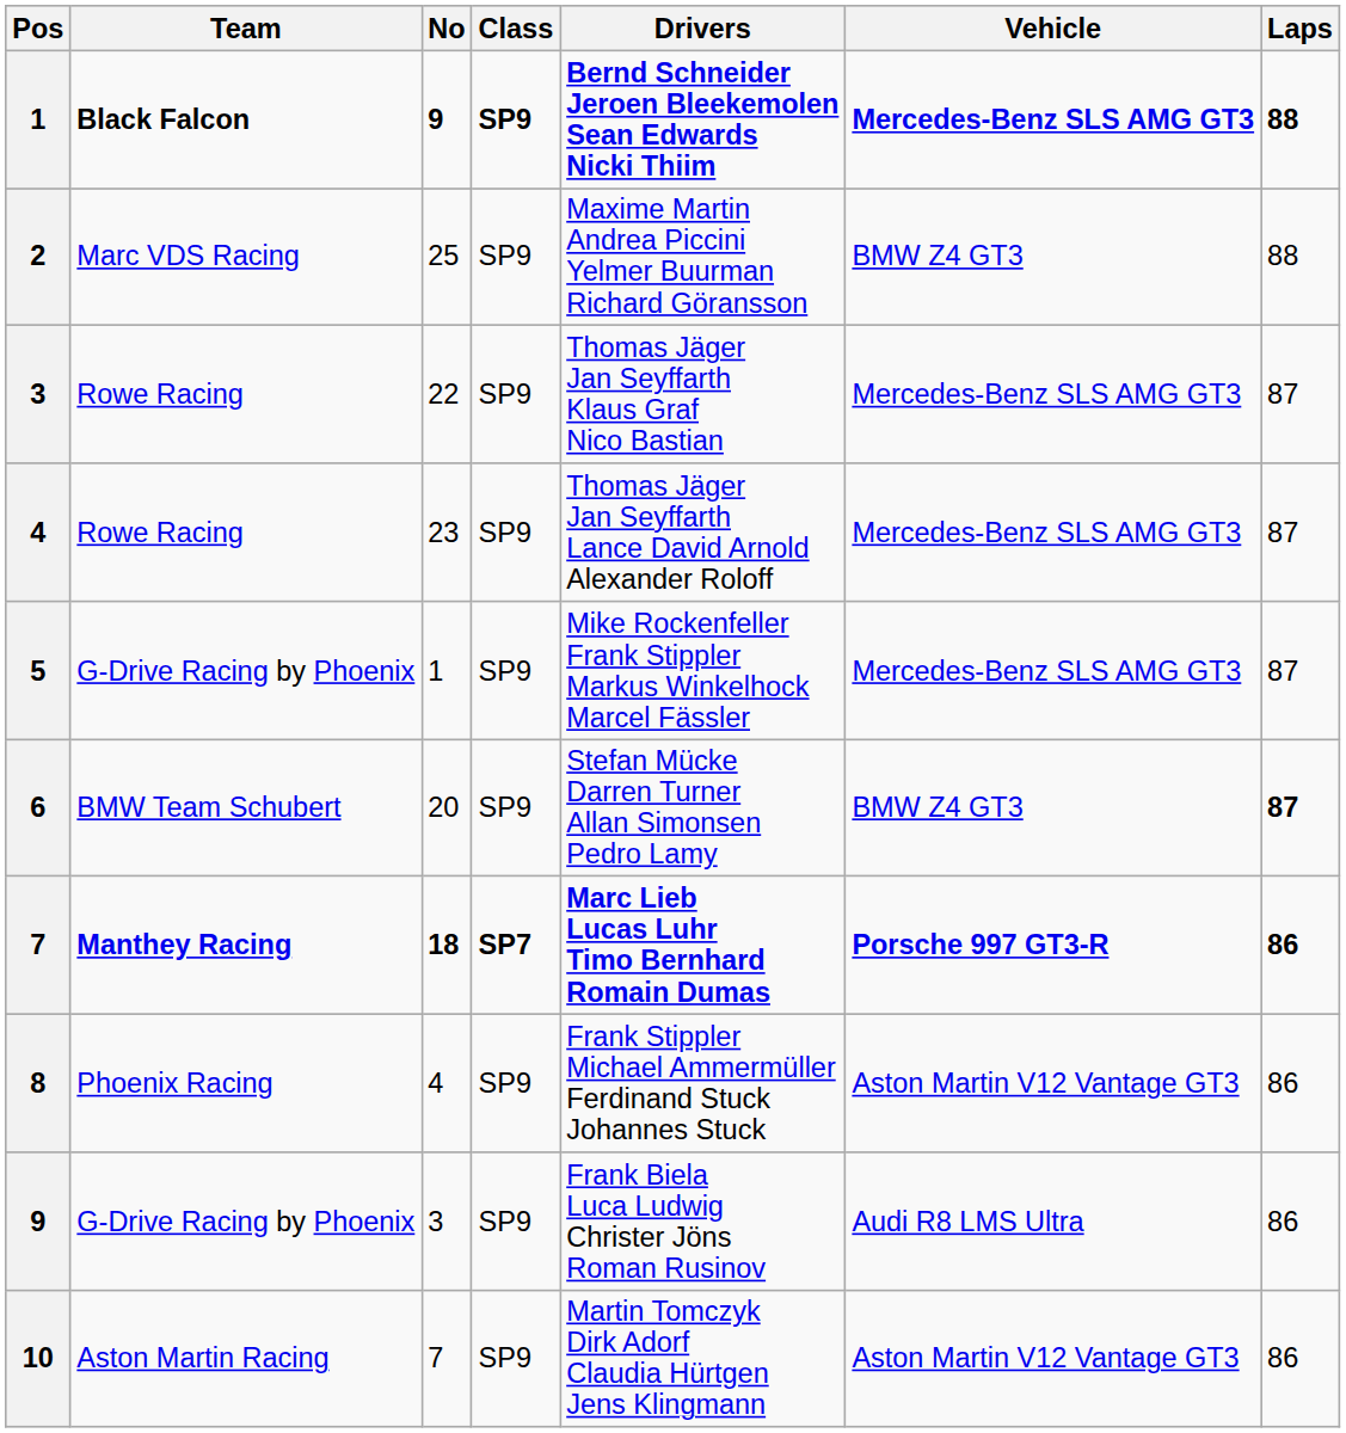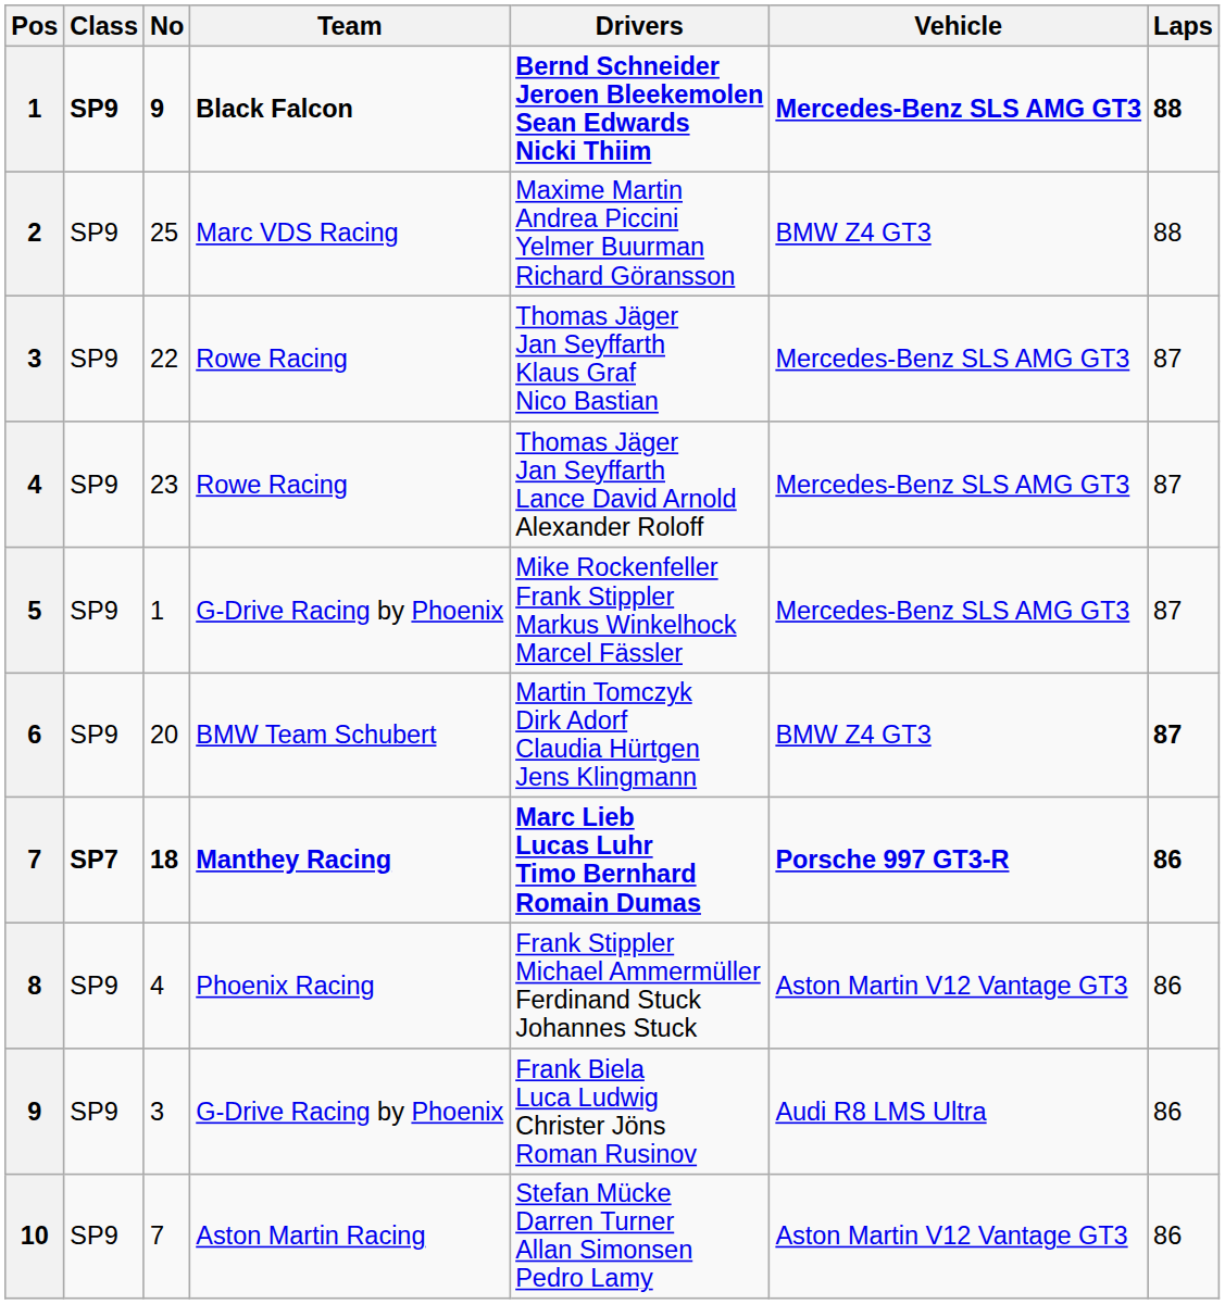 <table class="wikitable" style="font-size: 90%">
 <tr>
 <th>Pos</th>
+<th>Class</th>
+<th>No</th>
 <th>Team</th>
-<th>No</th>
-<th>Class</th>
 <th>Drivers</th>
 <th>Vehicle</th>
 <th>Laps</th>
 </tr>
 <tr style="font-weight:bold">
 <th>1</th>
+<td>SP9</td>
+<td>9</td>
 <td> Black Falcon</td>
-<td>9</td>
-<td>SP9</td>
 <td> <a href='#'>Bernd Schneider</a><br> <a href='#'>Jeroen Bleekemolen</a> <br> <a href='#'>Sean Edwards</a><br> <a href='#'>Nicki Thiim</a></td>
 <td><a href='#'>Mercedes-Benz SLS AMG GT3</a></td>
 <td>88</td>
 </tr>
 <tr>
 <th>2</th>
+<td>SP9</td>
+<td>25</td>
 <td> <a href='#'>Marc VDS Racing</a></td>
-<td>25</td>
-<td>SP9</td>
 <td> <a href='#'>Maxime Martin</a><br> <a href='#'>Andrea Piccini</a> <br> <a href='#'>Yelmer Buurman</a><br> <a href='#'>Richard Göransson</a></td>
 <td><a href='#'>BMW Z4 GT3</a></td>
 <td>88</td>
 </tr>
 <tr>
 <th>3</th>
+<td>SP9</td>
+<td>22</td>
 <td> <a href='#'>Rowe Racing</a></td>
-<td>22</td>
-<td>SP9</td>
 <td> <a href='#'>Thomas Jäger</a> <br> <a href='#'>Jan Seyffarth</a><br> <a href='#'>Klaus Graf</a><br> <a href='#'>Nico Bastian</a></td>
 <td><a href='#'>Mercedes-Benz SLS AMG GT3</a></td>
 <td>87</td>
 </tr>
 <tr>
 <th>4</th>
+<td>SP9</td>
+<td>23</td>
 <td> <a href='#'>Rowe Racing</a></td>
-<td>23</td>
-<td>SP9</td>
 <td> <a href='#'>Thomas Jäger</a> <br> <a href='#'>Jan Seyffarth</a> <br> <a href='#'>Lance David Arnold</a><br> Alexander Roloff</td>
 <td><a href='#'>Mercedes-Benz SLS AMG GT3</a></td>
 <td>87</td>
 </tr>
 <tr>
 <th>5</th>
+<td>SP9</td>
+<td>1</td>
 <td> <a href='#'>G-Drive Racing</a> by <a href='#'>Phoenix</a></td>
-<td>1</td>
-<td>SP9</td>
 <td> <a href='#'>Mike Rockenfeller</a> <br> <a href='#'>Frank Stippler</a><br> <a href='#'>Markus Winkelhock</a><br> <a href='#'>Marcel Fässler</a></td>
 <td><a href='#'>Mercedes-Benz SLS AMG GT3</a></td>
 <td>87</td>
 </tr>
 <tr>
 <th>6</th>
+<td>SP9</td>
+<td>20</td>
 <td> <a href='#'>BMW Team Schubert</a></td>
-<td>20</td>
-<td>SP9</td>
-<td> <a href='#'>Stefan Mücke</a><br> <a href='#'>Darren Turner</a> <br> <a href='#'>Allan Simonsen</a><br> <a href='#'>Pedro Lamy</a></td>
+<td> <a href='#'>Martin Tomczyk</a><br> <a href='#'>Dirk Adorf</a> <br> <a href='#'>Claudia Hürtgen</a><br> <a href='#'>Jens Klingmann</a></td>
 <td><a href='#'>BMW Z4 GT3</a></td>
 <td><strong>87</strong></td>
 </tr>
 <tr style="font-weight:bold">
 <th>7</th>
+<td>SP7</td>
+<td>18</td>
 <td> <a href='#'>Manthey Racing</a></td>
-<td>18</td>
-<td>SP7</td>
 <td> <a href='#'>Marc Lieb</a><br> <a href='#'>Lucas Luhr</a> <br> <a href='#'>Timo Bernhard</a><br> <a href='#'>Romain Dumas</a></td>
 <td><a href='#'>Porsche 997 GT3-R</a></td>
 <td>86</td>
 </tr>
 <tr>
 <th>8</th>
+<td>SP9</td>
+<td>4</td>
 <td> <a href='#'>Phoenix Racing</a></td>
-<td>4</td>
-<td>SP9</td>
 <td> <a href='#'>Frank Stippler</a><br> <a href='#'>Michael Ammermüller</a> <br> Ferdinand Stuck<br> Johannes Stuck</td>
 <td><a href='#'>Aston Martin V12 Vantage GT3</a></td>
 <td>86</td>
 </tr>
 <tr>
 <th>9</th>
+<td>SP9</td>
+<td>3</td>
 <td> <a href='#'>G-Drive Racing</a> by <a href='#'>Phoenix</a></td>
-<td>3</td>
-<td>SP9</td>
 <td> <a href='#'>Frank Biela</a><br> <a href='#'>Luca Ludwig</a><br> Christer Jöns <br> <a href='#'>Roman Rusinov</a></td>
 <td><a href='#'>Audi R8 LMS Ultra</a></td>
 <td>86</td>
 </tr>
 <tr>
 <th>10</th>
+<td>SP9</td>
+<td>7</td>
 <td> <a href='#'>Aston Martin Racing</a></td>
-<td>7</td>
-<td>SP9</td>
-<td> <a href='#'>Martin Tomczyk</a><br> <a href='#'>Dirk Adorf</a> <br> <a href='#'>Claudia Hürtgen</a><br> <a href='#'>Jens Klingmann</a></td>
+<td> <a href='#'>Stefan Mücke</a><br> <a href='#'>Darren Turner</a> <br> <a href='#'>Allan Simonsen</a><br> <a href='#'>Pedro Lamy</a></td>
 <td><a href='#'>Aston Martin V12 Vantage GT3</a></td>
 <td>86</td>
 </tr>
 </table>
